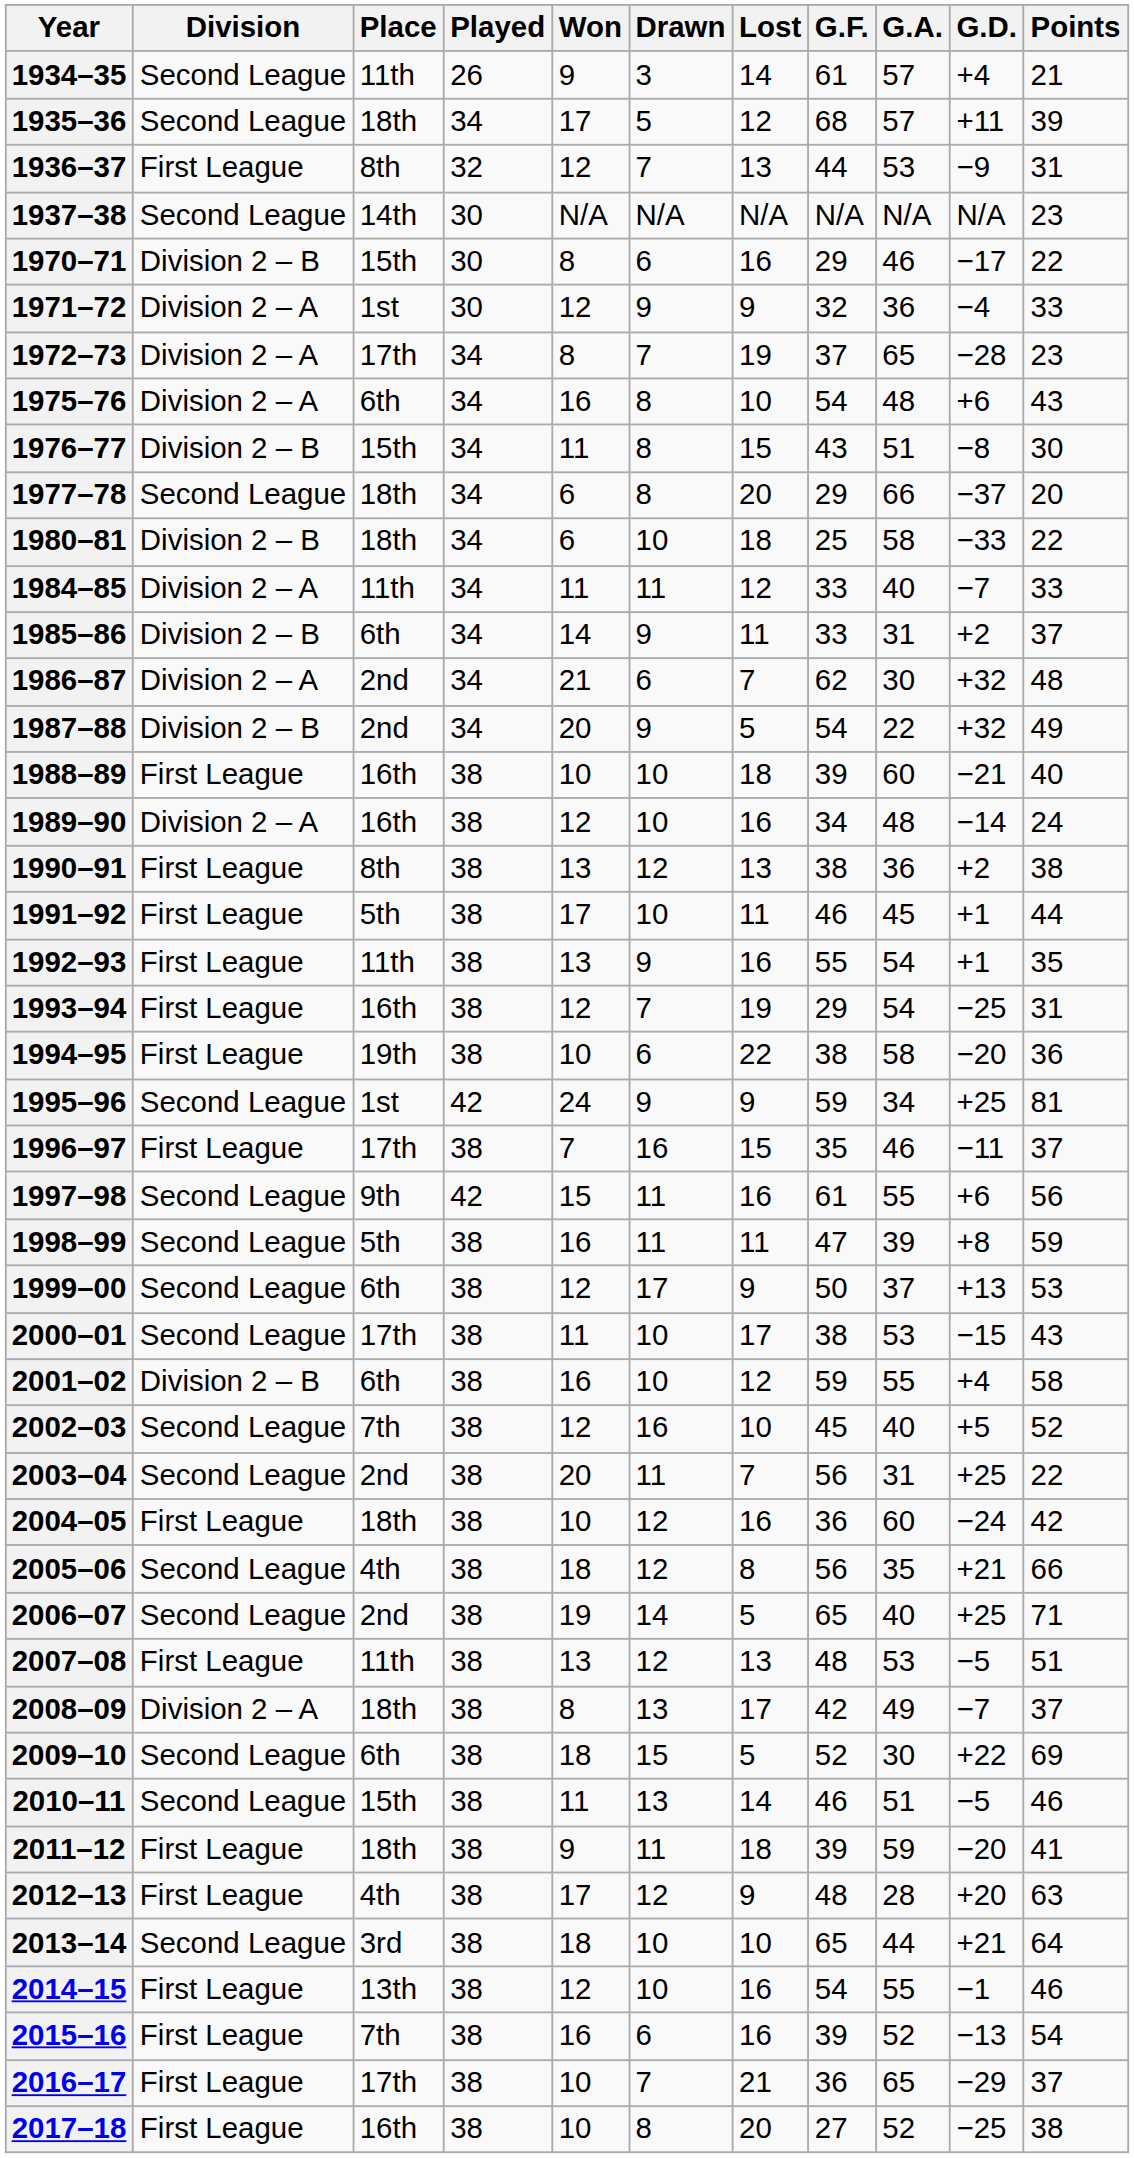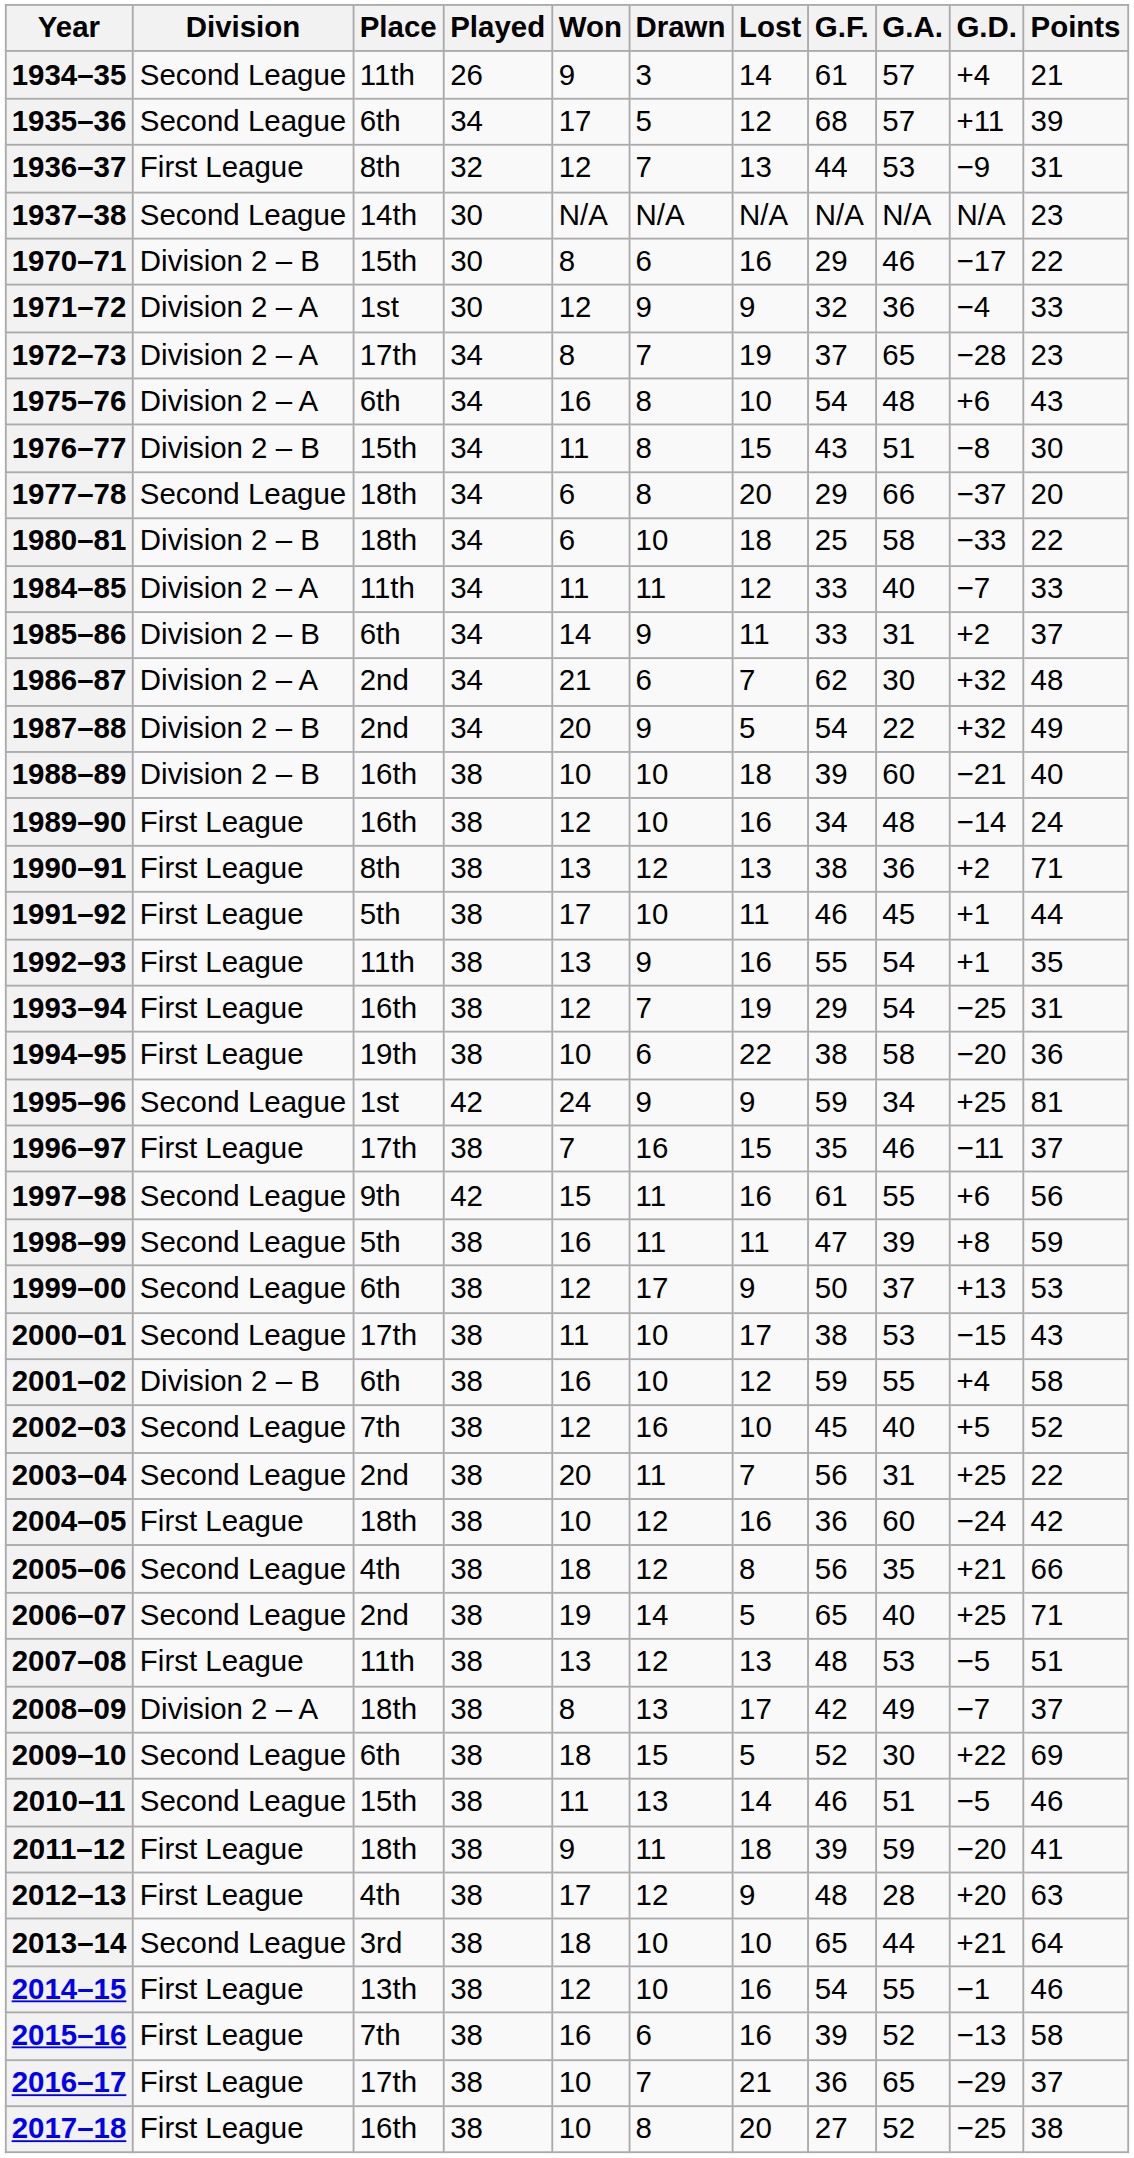 <table class="wikitable center" style="margin:auto;">
 <tr>
 <th>Year</th>
 <th>Division</th>
 <th>Place</th>
 <th>Played</th>
 <th>Won</th>
 <th>Drawn</th>
 <th>Lost</th>
 <th>G.F.</th>
 <th>G.A.</th>
 <th>G.D.</th>
 <th>Points</th>
 </tr>
 <tr>
 <th>1934–35</th>
 <td>Second League</td>
 <td>11th</td>
 <td>26</td>
 <td>9</td>
 <td>3</td>
 <td>14</td>
 <td>61</td>
 <td>57</td>
 <td>+4</td>
 <td>21</td>
 </tr>
 <tr>
 <th>1935–36</th>
 <td>Second League</td>
-<td>18th</td>
+<td>6th</td>
 <td>34</td>
 <td>17</td>
 <td>5</td>
 <td>12</td>
 <td>68</td>
 <td>57</td>
 <td>+11</td>
 <td>39</td>
 </tr>
 <tr>
 <th>1936–37</th>
 <td>First League</td>
 <td>8th</td>
 <td>32</td>
 <td>12</td>
 <td>7</td>
 <td>13</td>
 <td>44</td>
 <td>53</td>
 <td>−9</td>
 <td>31</td>
 </tr>
 <tr>
 <th>1937–38</th>
 <td>Second League</td>
 <td>14th</td>
 <td>30</td>
 <td>N/A</td>
 <td>N/A</td>
 <td>N/A</td>
 <td>N/A</td>
 <td>N/A</td>
 <td>N/A</td>
 <td>23</td>
 </tr>
 <tr>
 <th>1970–71</th>
 <td>Division 2 – B</td>
 <td>15th</td>
 <td>30</td>
 <td>8</td>
 <td>6</td>
 <td>16</td>
 <td>29</td>
 <td>46</td>
 <td>−17</td>
 <td>22</td>
 </tr>
 <tr>
 <th>1971–72</th>
 <td>Division 2 – A</td>
 <td>1st</td>
 <td>30</td>
 <td>12</td>
 <td>9</td>
 <td>9</td>
 <td>32</td>
 <td>36</td>
 <td>−4</td>
 <td>33</td>
 </tr>
 <tr>
 <th>1972–73</th>
 <td>Division 2 – A</td>
 <td>17th</td>
 <td>34</td>
 <td>8</td>
 <td>7</td>
 <td>19</td>
 <td>37</td>
 <td>65</td>
 <td>−28</td>
 <td>23</td>
 </tr>
 <tr>
 <th>1975–76</th>
 <td>Division 2 – A</td>
 <td>6th</td>
 <td>34</td>
 <td>16</td>
 <td>8</td>
 <td>10</td>
 <td>54</td>
 <td>48</td>
 <td>+6</td>
 <td>43</td>
 </tr>
 <tr>
 <th>1976–77</th>
 <td>Division 2 – B</td>
 <td>15th</td>
 <td>34</td>
 <td>11</td>
 <td>8</td>
 <td>15</td>
 <td>43</td>
 <td>51</td>
 <td>−8</td>
 <td>30</td>
 </tr>
 <tr>
 <th>1977–78</th>
 <td>Second League</td>
 <td>18th</td>
 <td>34</td>
 <td>6</td>
 <td>8</td>
 <td>20</td>
 <td>29</td>
 <td>66</td>
 <td>−37</td>
 <td>20</td>
 </tr>
 <tr>
 <th>1980–81</th>
 <td>Division 2 – B</td>
 <td>18th</td>
 <td>34</td>
 <td>6</td>
 <td>10</td>
 <td>18</td>
 <td>25</td>
 <td>58</td>
 <td>−33</td>
 <td>22</td>
 </tr>
 <tr>
 <th>1984–85</th>
 <td>Division 2 – A</td>
 <td>11th</td>
 <td>34</td>
 <td>11</td>
 <td>11</td>
 <td>12</td>
 <td>33</td>
 <td>40</td>
 <td>−7</td>
 <td>33</td>
 </tr>
 <tr>
 <th>1985–86</th>
 <td>Division 2 – B</td>
 <td>6th</td>
 <td>34</td>
 <td>14</td>
 <td>9</td>
 <td>11</td>
 <td>33</td>
 <td>31</td>
 <td>+2</td>
 <td>37</td>
 </tr>
 <tr>
 <th>1986–87</th>
 <td>Division 2 – A</td>
 <td>2nd</td>
 <td>34</td>
 <td>21</td>
 <td>6</td>
 <td>7</td>
 <td>62</td>
 <td>30</td>
 <td>+32</td>
 <td>48</td>
 </tr>
 <tr>
 <th>1987–88</th>
 <td>Division 2 – B</td>
 <td>2nd</td>
 <td>34</td>
 <td>20</td>
 <td>9</td>
 <td>5</td>
 <td>54</td>
 <td>22</td>
 <td>+32</td>
 <td>49</td>
 </tr>
 <tr>
 <th>1988–89</th>
-<td>First League</td>
+<td>Division 2 – B</td>
 <td>16th</td>
 <td>38</td>
 <td>10</td>
 <td>10</td>
 <td>18</td>
 <td>39</td>
 <td>60</td>
 <td>−21</td>
 <td>40</td>
 </tr>
 <tr>
 <th>1989–90</th>
-<td>Division 2 – A</td>
+<td>First League</td>
 <td>16th</td>
 <td>38</td>
 <td>12</td>
 <td>10</td>
 <td>16</td>
 <td>34</td>
 <td>48</td>
 <td>−14</td>
 <td>24</td>
 </tr>
 <tr>
 <th>1990–91</th>
 <td>First League</td>
 <td>8th</td>
 <td>38</td>
 <td>13</td>
 <td>12</td>
 <td>13</td>
 <td>38</td>
 <td>36</td>
 <td>+2</td>
-<td>38</td>
+<td>71</td>
 </tr>
 <tr>
 <th>1991–92</th>
 <td>First League</td>
 <td>5th</td>
 <td>38</td>
 <td>17</td>
 <td>10</td>
 <td>11</td>
 <td>46</td>
 <td>45</td>
 <td>+1</td>
 <td>44</td>
 </tr>
 <tr>
 <th>1992–93</th>
 <td>First League</td>
 <td>11th</td>
 <td>38</td>
 <td>13</td>
 <td>9</td>
 <td>16</td>
 <td>55</td>
 <td>54</td>
 <td>+1</td>
 <td>35</td>
 </tr>
 <tr>
 <th>1993–94</th>
 <td>First League</td>
 <td>16th</td>
 <td>38</td>
 <td>12</td>
 <td>7</td>
 <td>19</td>
 <td>29</td>
 <td>54</td>
 <td>−25</td>
 <td>31</td>
 </tr>
 <tr>
 <th>1994–95</th>
 <td>First League</td>
 <td>19th</td>
 <td>38</td>
 <td>10</td>
 <td>6</td>
 <td>22</td>
 <td>38</td>
 <td>58</td>
 <td>−20</td>
 <td>36</td>
 </tr>
 <tr>
 <th>1995–96</th>
 <td>Second League</td>
 <td>1st</td>
 <td>42</td>
 <td>24</td>
 <td>9</td>
 <td>9</td>
 <td>59</td>
 <td>34</td>
 <td>+25</td>
 <td>81</td>
 </tr>
 <tr>
 <th>1996–97</th>
 <td>First League</td>
 <td>17th</td>
 <td>38</td>
 <td>7</td>
 <td>16</td>
 <td>15</td>
 <td>35</td>
 <td>46</td>
 <td>−11</td>
 <td>37</td>
 </tr>
 <tr>
 <th>1997–98</th>
 <td>Second League</td>
 <td>9th</td>
 <td>42</td>
 <td>15</td>
 <td>11</td>
 <td>16</td>
 <td>61</td>
 <td>55</td>
 <td>+6</td>
 <td>56</td>
 </tr>
 <tr>
 <th>1998–99</th>
 <td>Second League</td>
 <td>5th</td>
 <td>38</td>
 <td>16</td>
 <td>11</td>
 <td>11</td>
 <td>47</td>
 <td>39</td>
 <td>+8</td>
 <td>59</td>
 </tr>
 <tr>
 <th>1999–00</th>
 <td>Second League</td>
 <td>6th</td>
 <td>38</td>
 <td>12</td>
 <td>17</td>
 <td>9</td>
 <td>50</td>
 <td>37</td>
 <td>+13</td>
 <td>53</td>
 </tr>
 <tr>
 <th>2000–01</th>
 <td>Second League</td>
 <td>17th</td>
 <td>38</td>
 <td>11</td>
 <td>10</td>
 <td>17</td>
 <td>38</td>
 <td>53</td>
 <td>−15</td>
 <td>43</td>
 </tr>
 <tr>
 <th>2001–02</th>
 <td>Division 2 – B</td>
 <td>6th</td>
 <td>38</td>
 <td>16</td>
 <td>10</td>
 <td>12</td>
 <td>59</td>
 <td>55</td>
 <td>+4</td>
 <td>58</td>
 </tr>
 <tr>
 <th>2002–03</th>
 <td>Second League</td>
 <td>7th</td>
 <td>38</td>
 <td>12</td>
 <td>16</td>
 <td>10</td>
 <td>45</td>
 <td>40</td>
 <td>+5</td>
 <td>52</td>
 </tr>
 <tr>
 <th>2003–04</th>
 <td>Second League</td>
 <td>2nd</td>
 <td>38</td>
 <td>20</td>
 <td>11</td>
 <td>7</td>
 <td>56</td>
 <td>31</td>
 <td>+25</td>
 <td>22</td>
 </tr>
 <tr>
 <th>2004–05</th>
 <td>First League</td>
 <td>18th</td>
 <td>38</td>
 <td>10</td>
 <td>12</td>
 <td>16</td>
 <td>36</td>
 <td>60</td>
 <td>−24</td>
 <td>42</td>
 </tr>
 <tr>
 <th>2005–06</th>
 <td>Second League</td>
 <td>4th</td>
 <td>38</td>
 <td>18</td>
 <td>12</td>
 <td>8</td>
 <td>56</td>
 <td>35</td>
 <td>+21</td>
 <td>66</td>
 </tr>
 <tr>
 <th>2006–07</th>
 <td>Second League</td>
 <td>2nd</td>
 <td>38</td>
 <td>19</td>
 <td>14</td>
 <td>5</td>
 <td>65</td>
 <td>40</td>
 <td>+25</td>
 <td>71</td>
 </tr>
 <tr>
 <th>2007–08</th>
 <td>First League</td>
 <td>11th</td>
 <td>38</td>
 <td>13</td>
 <td>12</td>
 <td>13</td>
 <td>48</td>
 <td>53</td>
 <td>−5</td>
 <td>51</td>
 </tr>
 <tr>
 <th>2008–09</th>
 <td>Division 2 – A</td>
 <td>18th</td>
 <td>38</td>
 <td>8</td>
 <td>13</td>
 <td>17</td>
 <td>42</td>
 <td>49</td>
 <td>−7</td>
 <td>37</td>
 </tr>
 <tr>
 <th>2009–10</th>
 <td>Second League</td>
 <td>6th</td>
 <td>38</td>
 <td>18</td>
 <td>15</td>
 <td>5</td>
 <td>52</td>
 <td>30</td>
 <td>+22</td>
 <td>69</td>
 </tr>
 <tr>
 <th>2010–11</th>
 <td>Second League</td>
 <td>15th</td>
 <td>38</td>
 <td>11</td>
 <td>13</td>
 <td>14</td>
 <td>46</td>
 <td>51</td>
 <td>−5</td>
 <td>46</td>
 </tr>
 <tr>
 <th>2011–12</th>
 <td>First League</td>
 <td>18th</td>
 <td>38</td>
 <td>9</td>
 <td>11</td>
 <td>18</td>
 <td>39</td>
 <td>59</td>
 <td>−20</td>
 <td>41</td>
 </tr>
 <tr>
 <th>2012–13</th>
 <td>First League</td>
 <td>4th</td>
 <td>38</td>
 <td>17</td>
 <td>12</td>
 <td>9</td>
 <td>48</td>
 <td>28</td>
 <td>+20</td>
 <td>63</td>
 </tr>
 <tr>
 <th>2013–14</th>
 <td>Second League</td>
 <td>3rd</td>
 <td>38</td>
 <td>18</td>
 <td>10</td>
 <td>10</td>
 <td>65</td>
 <td>44</td>
 <td>+21</td>
 <td>64</td>
 </tr>
 <tr>
 <th><a href='#'>2014–15</a></th>
 <td>First League</td>
 <td>13th</td>
 <td>38</td>
 <td>12</td>
 <td>10</td>
 <td>16</td>
 <td>54</td>
 <td>55</td>
 <td>−1</td>
 <td>46</td>
 </tr>
 <tr>
 <th><a href='#'>2015–16</a></th>
 <td>First League</td>
 <td>7th</td>
 <td>38</td>
 <td>16</td>
 <td>6</td>
 <td>16</td>
 <td>39</td>
 <td>52</td>
 <td>−13</td>
-<td>54</td>
+<td>58</td>
 </tr>
 <tr>
 <th><a href='#'>2016–17</a></th>
 <td>First League</td>
 <td>17th</td>
 <td>38</td>
 <td>10</td>
 <td>7</td>
 <td>21</td>
 <td>36</td>
 <td>65</td>
 <td>−29</td>
 <td>37</td>
 </tr>
 <tr>
 <th><a href='#'>2017–18</a></th>
 <td>First League</td>
 <td>16th</td>
 <td>38</td>
 <td>10</td>
 <td>8</td>
 <td>20</td>
 <td>27</td>
 <td>52</td>
 <td>−25</td>
 <td>38</td>
 </tr>
 </table>
